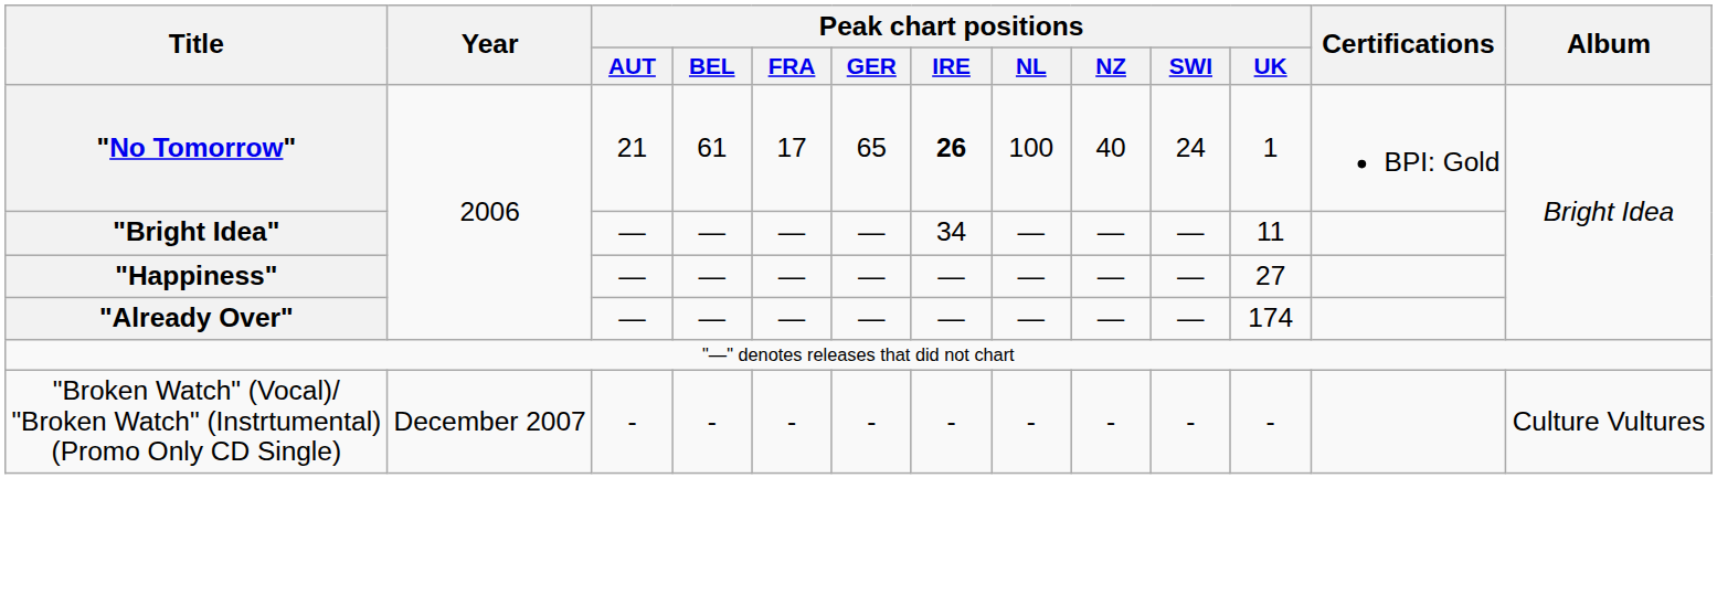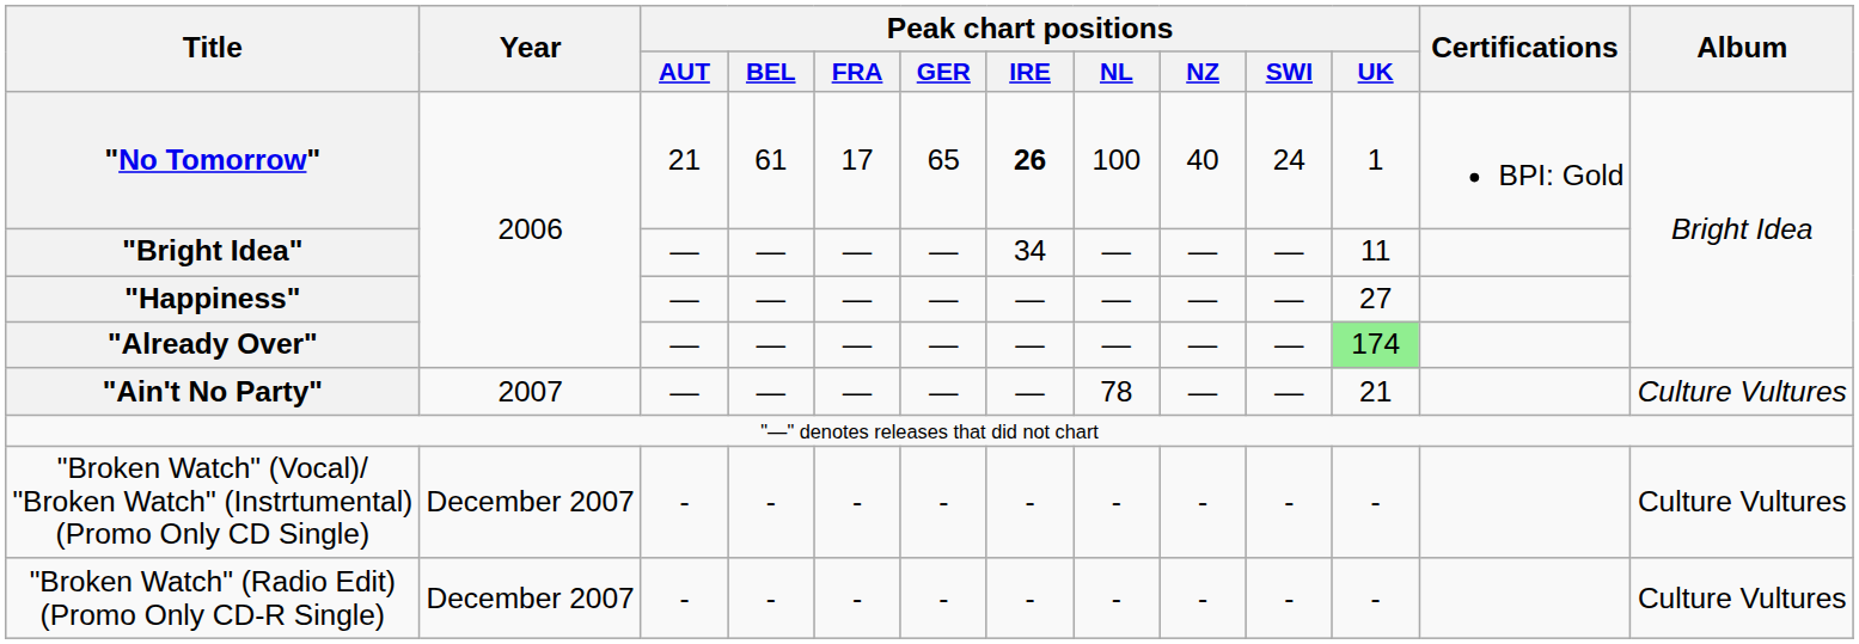 <table class="wikitable plainrowheaders" style="text-align:center;" border="1">
 <tr>
 <th scope="col" rowspan="2">Title</th>
 <th scope="col" rowspan="2">Year</th>
 <th scope="col" colspan="9">Peak chart positions</th>
 <th scope="col" rowspan="2">Certifications</th>
 <th scope="col" rowspan="2">Album</th>
 </tr>
 <tr>
 <th style="width:3em;font-size:85%;"><a href='#'>AUT</a><br></th>
 <th style="width:3em;font-size:85%;"><a href='#'>BEL</a><br></th>
 <th style="width:3em;font-size:85%;"><a href='#'>FRA</a><br></th>
 <th style="width:3em;font-size:85%;"><a href='#'>GER</a><br></th>
 <th style="width:3em;font-size:85%;"><a href='#'>IRE</a><br></th>
 <th style="width:3em;font-size:85%;"><a href='#'>NL</a><br></th>
 <th style="width:3em;font-size:85%;"><a href='#'>NZ</a><br></th>
 <th style="width:3em;font-size:85%;"><a href='#'>SWI</a><br></th>
 <th style="width:3em;font-size:85%;"><a href='#'>UK</a><br></th>
 </tr>
 <tr>
 <th scope="row">"<a href='#'>No Tomorrow</a>"</th>
 <td rowspan="4">2006</td>
 <td>21</td>
 <td>61</td>
 <td>17</td>
 <td>65</td>
 <td><strong>26</strong></td>
 <td>100</td>
 <td>40</td>
 <td>24</td>
 <td>1</td>
 <td><br><ul><li>BPI: Gold</li></ul></td>
 <td rowspan="4"><em>Bright Idea</em></td>
 </tr>
 <tr>
 <th scope="row">"Bright Idea"</th>
 <td>—</td>
 <td>—</td>
 <td>—</td>
 <td>—</td>
 <td>34</td>
 <td>—</td>
 <td>—</td>
 <td>—</td>
 <td>11</td>
 <td></td>
 </tr>
 <tr>
 <th scope="row">"Happiness"</th>
 <td>—</td>
 <td>—</td>
 <td>—</td>
 <td>—</td>
 <td>—</td>
 <td>—</td>
 <td>—</td>
 <td>—</td>
 <td>27</td>
 <td></td>
 </tr>
 <tr>
 <th scope="row">"Already Over"</th>
 <td>—</td>
 <td>—</td>
 <td>—</td>
 <td>—</td>
 <td>—</td>
 <td>—</td>
 <td>—</td>
 <td>—</td>
-<td>174</td>
+<td style="background: lightgreen;">174</td>
 <td></td>
+</tr>
+<tr>
+<th scope="row">"Ain't No Party"</th>
+<td>2007</td>
+<td>—</td>
+<td>—</td>
+<td>—</td>
+<td>—</td>
+<td>—</td>
+<td>78</td>
+<td>—</td>
+<td>—</td>
+<td>21</td>
+<td></td>
+<td><em>Culture Vultures</em></td>
 </tr>
 <tr>
 <td colspan="13" style="font-size:8pt">"—" denotes releases that did not chart</td>
 </tr>
 <tr>
 <td>"Broken Watch"  (Vocal)/<br>"Broken Watch" (Instrtumental)<br>(Promo Only CD Single)</td>
 <td>December 2007</td>
 <td>-</td>
 <td>-</td>
 <td>-</td>
 <td>-</td>
 <td>-</td>
 <td>-</td>
 <td>-</td>
 <td>-</td>
 <td>-</td>
 <td></td>
 <td>Culture Vultures</td>
 </tr>
+<tr>
+<td>"Broken Watch" (Radio Edit)<br>(Promo Only CD-R Single)</td>
+<td>December 2007</td>
+<td>-</td>
+<td>-</td>
+<td>-</td>
+<td>-</td>
+<td>-</td>
+<td>-</td>
+<td>-</td>
+<td>-</td>
+<td>-</td>
+<td></td>
+<td>Culture Vultures</td>
+</tr>
 </table>
